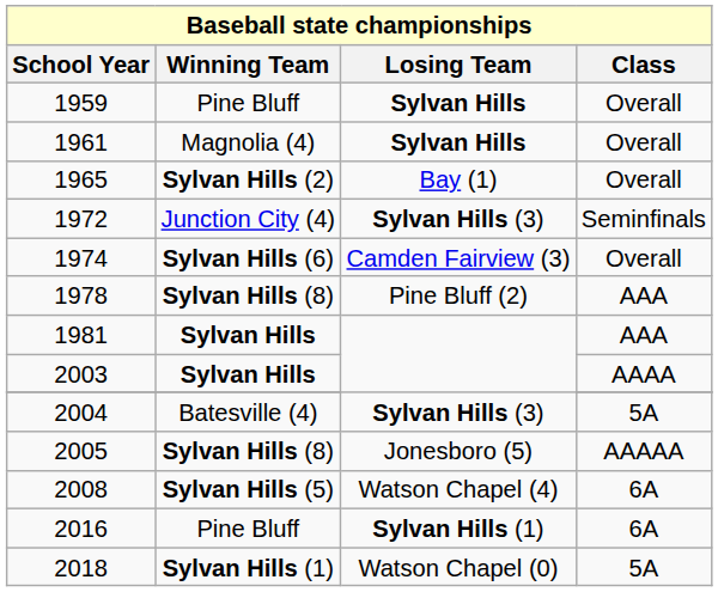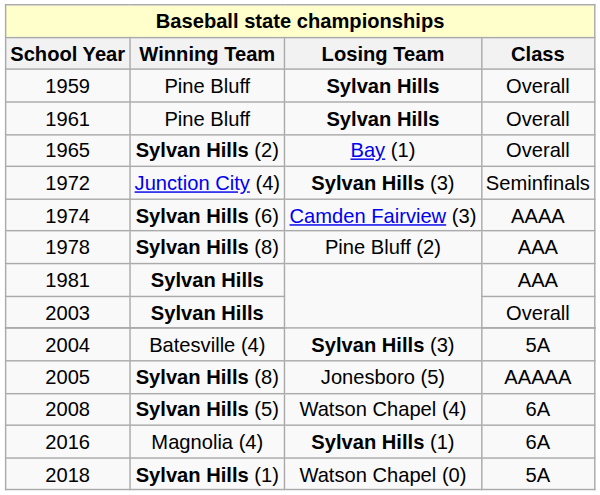 <table class="wikitable" style="float: right; clear:right; margin-left:1em; text-align:center;font-size:88%;">
 <tr>
 <th colspan="5" style="background:#ffc;">Baseball state championships</th>
 </tr>
 <tr>
 <th>School Year</th>
 <th>Winning Team</th>
 <th>Losing Team</th>
 <th>Class</th>
 </tr>
 <tr>
 <td>1959</td>
 <td>Pine Bluff</td>
 <td><strong>Sylvan Hills</strong></td>
 <td>Overall</td>
 </tr>
 <tr>
 <td>1961</td>
-<td>Magnolia (4)</td>
+<td>Pine Bluff</td>
 <td><strong>Sylvan Hills</strong></td>
 <td>Overall</td>
 </tr>
 <tr>
 <td>1965</td>
 <td><strong>Sylvan Hills</strong> (2)</td>
 <td><a href='#'>Bay</a> (1)</td>
 <td>Overall</td>
 </tr>
 <tr>
 <td>1972</td>
 <td><a href='#'>Junction City</a> (4)</td>
 <td><strong>Sylvan Hills</strong> (3)</td>
 <td>Seminfinals</td>
 </tr>
 <tr>
 <td>1974</td>
 <td><strong>Sylvan Hills</strong> (6)</td>
 <td><a href='#'>Camden Fairview</a> (3)</td>
-<td>Overall</td>
+<td>AAAA</td>
 </tr>
 <tr>
 <td>1978</td>
 <td><strong>Sylvan Hills</strong> (8)</td>
 <td>Pine Bluff (2)</td>
 <td>AAA</td>
 </tr>
 <tr>
 <td>1981</td>
 <td><strong>Sylvan Hills</strong></td>
 <td style="text-align:left; border: 0"></td>
 <td>AAA</td>
 </tr>
 <tr>
 <td>2003</td>
 <td><strong>Sylvan Hills</strong></td>
 <td style="text-align:left; border: 0"></td>
-<td>AAAA</td>
+<td>Overall</td>
 </tr>
 <tr>
 </tr>
 <tr>
 <td>2004</td>
 <td>Batesville (4)</td>
 <td><strong>Sylvan Hills</strong> (3)</td>
 <td>5A</td>
 </tr>
 <tr>
 <td>2005</td>
 <td><strong>Sylvan Hills</strong> (8)</td>
 <td>Jonesboro (5)</td>
 <td>AAAAA</td>
 </tr>
 <tr>
 <td>2008</td>
 <td><strong>Sylvan Hills</strong> (5)</td>
 <td>Watson Chapel (4)</td>
 <td>6A</td>
 </tr>
 <tr>
 <td>2016</td>
-<td>Pine Bluff</td>
+<td>Magnolia (4)</td>
 <td><strong>Sylvan Hills</strong> (1)</td>
 <td>6A</td>
 </tr>
 <tr>
 <td>2018</td>
 <td><strong>Sylvan Hills</strong> (1)</td>
 <td>Watson Chapel (0)</td>
 <td>5A</td>
 </tr>
 </table>
